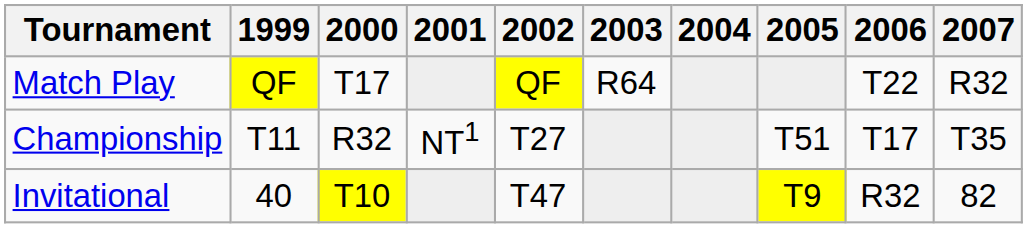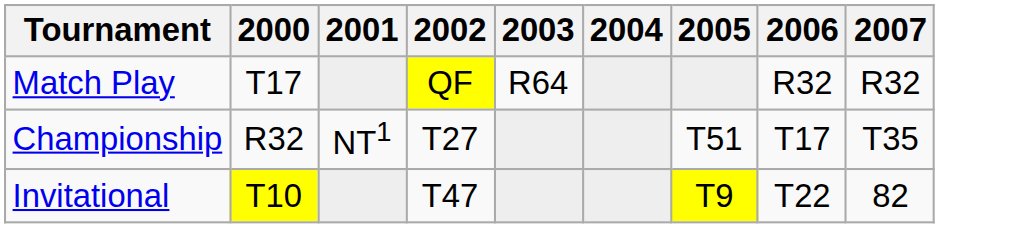 <table class="wikitable" style="text-align:center;">
 <tr>
 <th>Tournament</th>
-<th>1999</th>
 <th>2000</th>
 <th>2001</th>
 <th>2002</th>
 <th>2003</th>
 <th>2004</th>
 <th>2005</th>
 <th>2006</th>
 <th>2007</th>
 </tr>
 <tr>
 <td align="left"><a href='#'>Match Play</a></td>
-<td style="background:yellow;">QF</td>
 <td>T17</td>
 <td style="background:#eeeeee;"></td>
 <td style="background:yellow;">QF</td>
 <td>R64</td>
 <td style="background:#eeeeee;"></td>
 <td style="background:#eeeeee;"></td>
-<td>T22</td>
+<td>R32</td>
 <td>R32</td>
 </tr>
 <tr>
 <td align="left"><a href='#'>Championship</a></td>
-<td>T11</td>
 <td>R32</td>
 <td>NT<sup>1</sup></td>
 <td>T27</td>
 <td style="background:#eeeeee;"></td>
 <td style="background:#eeeeee;"></td>
 <td>T51</td>
 <td>T17</td>
 <td>T35</td>
 </tr>
 <tr>
 <td align="left"><a href='#'>Invitational</a></td>
-<td>40</td>
 <td style="background:yellow;">T10</td>
 <td style="background:#eeeeee;"></td>
 <td>T47</td>
 <td style="background:#eeeeee;"></td>
 <td style="background:#eeeeee;"></td>
 <td style="background:yellow;">T9</td>
-<td>R32</td>
+<td>T22</td>
 <td>82</td>
 </tr>
 </table>
